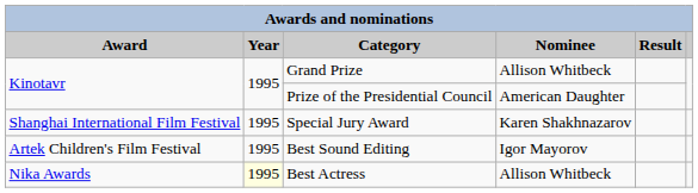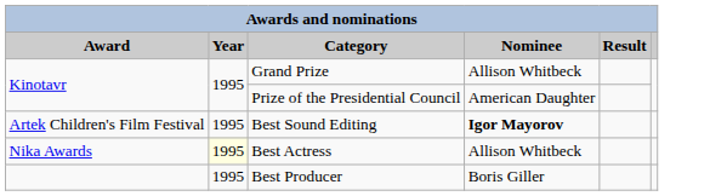 <table class="wikitable collapsible collapsed" style="font-size: 90%;">
 <tr>
 <th colspan=6 style="background:#B0C4DE;">Awards and nominations</th>
 </tr>
 <tr>
 <th style="background: #CCCCCC;">Award</th>
 <th style="background: #CCCCCC;">Year</th>
 <th style="background: #CCCCCC;">Category</th>
 <th style="background: #CCCCCC;">Nominee</th>
 <th style="background: #CCCCCC;">Result</th>
 <th style="background: #CCCCCC;"></th>
 </tr>
 <tr>
 <td rowspan="2"><a href='#'>Kinotavr</a></td>
 <td rowspan="2">1995</td>
 <td>Grand Prize</td>
 <td>Allison Whitbeck</td>
 <td></td>
 <td rowspan="2"></td>
 </tr>
 <tr>
 <td>Prize of the Presidential Council</td>
 <td>American Daughter</td>
 <td></td>
 </tr>
 <tr>
-<td rowspan="1"><a href='#'>Shanghai International Film Festival</a></td>
-<td rowspan="1">1995</td>
-<td>Special Jury Award</td>
-<td>Karen Shakhnazarov</td>
-<td></td>
-<td rowspan="1"></td>
-</tr>
-<tr>
 <td rowspan="1"><a href='#'>Artek</a> Children's Film Festival</td>
 <td rowspan="1">1995</td>
 <td>Best Sound Editing</td>
-<td>Igor Mayorov</td>
+<td><strong>Igor Mayorov</strong></td>
 <td></td>
 <td rowspan="1"></td>
 </tr>
 <tr>
 <td rowspan="1"><a href='#'>Nika Awards</a></td>
 <td rowspan="1" style="background: lightyellow;">1995</td>
 <td>Best Actress</td>
 <td>Allison Whitbeck</td>
 <td></td>
 <td rowspan="1"></td>
 </tr>
+<tr>
+<td rowspan="1"></td>
+<td rowspan="1">1995</td>
+<td>Best Producer</td>
+<td>Boris Giller</td>
+<td></td>
+<td rowspan="1"></td>
+</tr>
 </table>
